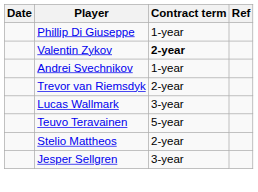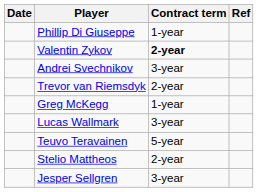 <table class="wikitable">
 <tr>
 <th>Date</th>
 <th>Player</th>
 <th>Contract term</th>
 <th>Ref</th>
 </tr>
 <tr>
 <td></td>
 <td><a href='#'>Phillip Di Giuseppe</a></td>
 <td>1-year</td>
 <td></td>
 </tr>
 <tr>
 <td></td>
 <td><a href='#'>Valentin Zykov</a></td>
 <td><strong>2-year</strong></td>
 <td></td>
 </tr>
 <tr>
 <td></td>
 <td><a href='#'>Andrei Svechnikov</a></td>
-<td>1-year</td>
+<td>3-year</td>
 <td></td>
 </tr>
 <tr>
 <td></td>
 <td><a href='#'>Trevor van Riemsdyk</a></td>
 <td>2-year</td>
+<td></td>
+</tr>
+<tr>
+<td></td>
+<td><a href='#'>Greg McKegg</a></td>
+<td>1-year</td>
 <td></td>
 </tr>
 <tr>
 <td></td>
 <td><a href='#'>Lucas Wallmark</a></td>
 <td>3-year</td>
 <td></td>
 </tr>
 <tr>
 <td></td>
 <td><a href='#'>Teuvo Teravainen</a></td>
 <td>5-year</td>
 <td></td>
 </tr>
 <tr>
 <td></td>
 <td><a href='#'>Stelio Mattheos</a></td>
 <td>2-year</td>
 <td></td>
 </tr>
 <tr>
 <td></td>
 <td><a href='#'>Jesper Sellgren</a></td>
 <td>3-year</td>
 <td></td>
 </tr>
 </table>
